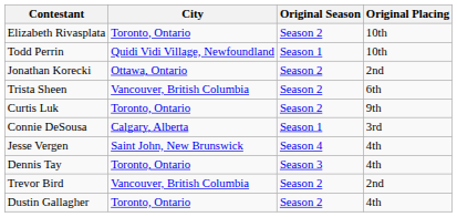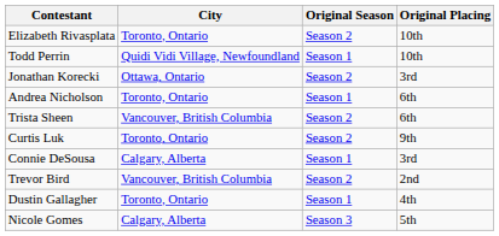 <table class="wikitable">
 <tr>
 <th>Contestant</th>
 <th>City</th>
 <th>Original Season</th>
 <th>Original Placing</th>
 </tr>
 <tr>
 <td>Elizabeth Rivasplata</td>
 <td><a href='#'>Toronto, Ontario</a></td>
 <td><a href='#'>Season 2</a></td>
 <td>10th</td>
 </tr>
 <tr>
 <td>Todd Perrin</td>
 <td><a href='#'>Quidi Vidi Village, Newfoundland</a></td>
 <td><a href='#'>Season 1</a></td>
 <td>10th</td>
 </tr>
 <tr>
 <td>Jonathan Korecki</td>
 <td><a href='#'>Ottawa, Ontario</a></td>
 <td><a href='#'>Season 2</a></td>
-<td>2nd</td>
+<td>3rd</td>
+</tr>
+<tr>
+<td>Andrea Nicholson</td>
+<td><a href='#'>Toronto, Ontario</a></td>
+<td><a href='#'>Season 1</a></td>
+<td>6th</td>
 </tr>
 <tr>
 <td>Trista Sheen</td>
 <td><a href='#'>Vancouver, British Columbia</a></td>
 <td><a href='#'>Season 2</a></td>
 <td>6th</td>
 </tr>
 <tr>
 <td>Curtis Luk</td>
 <td><a href='#'>Toronto, Ontario</a></td>
 <td><a href='#'>Season 2</a></td>
 <td>9th</td>
 </tr>
 <tr>
 <td>Connie DeSousa</td>
 <td><a href='#'>Calgary, Alberta</a></td>
 <td><a href='#'>Season 1</a></td>
 <td>3rd</td>
 </tr>
 <tr>
-<td>Jesse Vergen</td>
-<td><a href='#'>Saint John, New Brunswick</a></td>
-<td><a href='#'>Season 4</a></td>
-<td>4th</td>
-</tr>
-<tr>
-<td>Dennis Tay</td>
-<td><a href='#'>Toronto, Ontario</a></td>
-<td><a href='#'>Season 3</a></td>
-<td>4th</td>
-</tr>
-<tr>
 <td>Trevor Bird</td>
 <td><a href='#'>Vancouver, British Columbia</a></td>
 <td><a href='#'>Season 2</a></td>
 <td>2nd</td>
 </tr>
 <tr>
 <td>Dustin Gallagher</td>
 <td><a href='#'>Toronto, Ontario</a></td>
-<td><a href='#'>Season 2</a></td>
+<td><a href='#'>Season 1</a></td>
 <td>4th</td>
 </tr>
+<tr>
+<td>Nicole Gomes</td>
+<td><a href='#'>Calgary, Alberta</a></td>
+<td><a href='#'>Season 3</a></td>
+<td>5th</td>
+</tr>
 </table>
